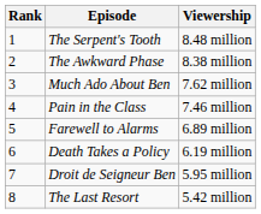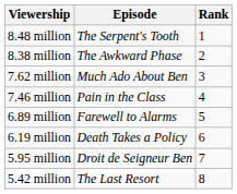 <table class="wikitable">
 <tr>
+<th>Viewership</th>
+<th>Episode</th>
 <th>Rank</th>
-<th>Episode</th>
-<th>Viewership</th>
 </tr>
 <tr>
+<td>8.48 million</td>
+<td><em>The Serpent's Tooth</em></td>
 <td>1</td>
-<td><em>The Serpent's Tooth</em></td>
-<td>8.48 million</td>
 </tr>
 <tr>
+<td>8.38 million</td>
+<td><em>The Awkward Phase</em></td>
 <td>2</td>
-<td><em>The Awkward Phase</em></td>
-<td>8.38 million</td>
 </tr>
 <tr>
+<td>7.62 million</td>
+<td><em>Much Ado About Ben</em></td>
 <td>3</td>
-<td><em>Much Ado About Ben</em></td>
-<td>7.62 million</td>
 </tr>
 <tr>
+<td>7.46 million</td>
+<td><em>Pain in the Class</em></td>
 <td>4</td>
-<td><em>Pain in the Class</em></td>
-<td>7.46 million</td>
 </tr>
 <tr>
+<td>6.89 million</td>
+<td><em>Farewell to Alarms</em></td>
 <td>5</td>
-<td><em>Farewell to Alarms</em></td>
-<td>6.89 million</td>
 </tr>
 <tr>
+<td>6.19 million</td>
+<td><em>Death Takes a Policy</em></td>
 <td>6</td>
-<td><em>Death Takes a Policy</em></td>
-<td>6.19 million</td>
 </tr>
 <tr>
+<td>5.95 million</td>
+<td><em>Droit de Seigneur Ben</em></td>
 <td>7</td>
-<td><em>Droit de Seigneur Ben</em></td>
-<td>5.95 million</td>
 </tr>
 <tr>
+<td>5.42 million</td>
+<td><em>The Last Resort</em></td>
 <td>8</td>
-<td><em>The Last Resort</em></td>
-<td>5.42 million</td>
 </tr>
 </table>
